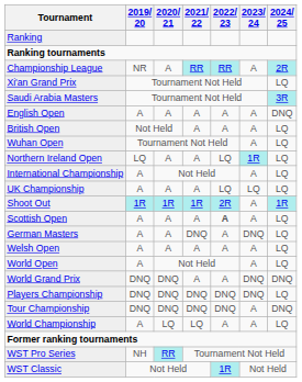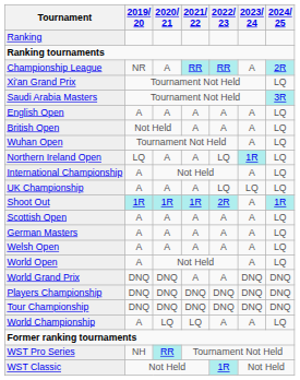 <table class="wikitable" style="font-size:85%;">
 <tr>
 <th>Tournament</th>
 <th><a href='#'>2019/<br>20</a></th>
 <th><a href='#'>2020/<br>21</a></th>
 <th><a href='#'>2021/<br>22</a></th>
 <th><a href='#'>2022/<br>23</a></th>
 <th><a href='#'>2023/<br>24</a></th>
 <th><a href='#'>2024/<br>25</a></th>
 </tr>
 <tr>
 <td style="background:#EFEFEF;"><a href='#'>Ranking</a></td>
 <td align="center"></td>
 <td align="center"></td>
 <td align="center"></td>
 <td align="center"></td>
 <td align="center"></td>
 <td align="center"></td>
 </tr>
 <tr>
 <td colspan="10"><strong>Ranking tournaments</strong></td>
 </tr>
 <tr>
 <td style="background:#EFEFEF;"><a href='#'>Championship League</a></td>
 <td align="center" style="color:#555555;">NR</td>
 <td align="center" style="color:#555555;">A</td>
 <td align="center" style="background:#afeeee;"><a href='#'>RR</a></td>
 <td align="center" style="background:#afeeee;"><a href='#'>RR</a></td>
 <td align="center" style="color:#555555;">A</td>
 <td align="center" style="background:#afeeee;"><a href='#'>2R</a></td>
 </tr>
 <tr>
 <td style="background:#EFEFEF;"><a href='#'>Xi'an Grand Prix</a></td>
 <td align="center" colspan="5" style="color:#555555;">Tournament Not Held</td>
 <td align="center" style="color:#555555;">LQ</td>
 </tr>
 <tr>
 <td style="background:#EFEFEF;"><a href='#'>Saudi Arabia Masters</a></td>
 <td align="center" colspan="5" style="color:#555555;">Tournament Not Held</td>
 <td align="center" style="background:#afeeee;"><a href='#'>3R</a></td>
 </tr>
 <tr>
 <td style="background:#EFEFEF;"><a href='#'>English Open</a></td>
 <td align="center" style="color:#555555;">A</td>
 <td align="center" style="color:#555555;">A</td>
 <td align="center" style="color:#555555;">A</td>
 <td align="center" style="color:#555555;">A</td>
 <td align="center" style="color:#555555;">A</td>
-<td align="center" style="color:#555555;">DNQ</td>
+<td align="center" style="color:#555555;">LQ</td>
 </tr>
 <tr>
 <td style="background:#EFEFEF;"><a href='#'>British Open</a></td>
 <td align="center" colspan="2" style="color:#555555;">Not Held</td>
 <td align="center" style="color:#555555;">A</td>
 <td align="center" style="color:#555555;">A</td>
 <td align="center" style="color:#555555;">A</td>
 <td align="center" style="color:#555555;">LQ</td>
 </tr>
 <tr>
 <td style="background:#EFEFEF;"><a href='#'>Wuhan Open</a></td>
 <td align="center" colspan="4" style="color:#555555;">Tournament Not Held</td>
 <td align="center" style="color:#555555;">A</td>
 <td align="center" style="color:#555555;">LQ</td>
 </tr>
 <tr>
 <td style="background:#EFEFEF;"><a href='#'>Northern Ireland Open</a></td>
 <td align="center" style="color:#555555;">LQ</td>
 <td align="center" style="color:#555555;">A</td>
 <td align="center" style="color:#555555;">A</td>
 <td align="center" style="color:#555555;">LQ</td>
 <td align="center" style="background:#afeeee;"><a href='#'>1R</a></td>
 <td align="center" style="color:#555555;">LQ</td>
 </tr>
 <tr>
 <td style="background:#EFEFEF;"><a href='#'>International Championship</a></td>
 <td align="center" style="color:#555555;">A</td>
 <td align="center" colspan="3" style="color:#555555;">Not Held</td>
 <td align="center" style="color:#555555;">A</td>
 <td align="center" style="color:#555555;">LQ</td>
 </tr>
 <tr>
 <td style="background:#EFEFEF;"><a href='#'>UK Championship</a></td>
 <td align="center" style="color:#555555;">A</td>
 <td align="center" style="color:#555555;">A</td>
 <td align="center" style="color:#555555;">A</td>
 <td align="center" style="color:#555555;">LQ</td>
 <td align="center" style="color:#555555;">LQ</td>
 <td align="center" style="color:#555555;">LQ</td>
 </tr>
 <tr>
 <td style="background:#EFEFEF;"><a href='#'>Shoot Out</a></td>
 <td align="center" style="background:#afeeee;"><a href='#'>1R</a></td>
 <td align="center" style="background:#afeeee;"><a href='#'>1R</a></td>
 <td align="center" style="background:#afeeee;"><a href='#'>1R</a></td>
 <td align="center" style="background:#afeeee;"><a href='#'>2R</a></td>
 <td align="center" style="color:#555555;">A</td>
 <td align="center" style="background:#afeeee;"><a href='#'>1R</a></td>
 </tr>
 <tr>
 <td style="background:#EFEFEF;"><a href='#'>Scottish Open</a></td>
 <td align="center" style="color:#555555;">A</td>
 <td align="center" style="color:#555555;">A</td>
 <td align="center" style="color:#555555;">A</td>
-<td align="center" style="color:#555555;"><strong>A</strong></td>
+<td align="center" style="color:#555555;">A</td>
 <td align="center" style="color:#555555;">A</td>
 <td align="center" style="color:#555555;">LQ</td>
 </tr>
 <tr>
 <td style="background:#EFEFEF;"><a href='#'>German Masters</a></td>
 <td align="center" style="color:#555555;">A</td>
 <td align="center" style="color:#555555;">A</td>
-<td align="center" style="color:#555555;">DNQ</td>
 <td align="center" style="color:#555555;">A</td>
-<td align="center" style="color:#555555;">DNQ</td>
+<td align="center" style="color:#555555;">A</td>
+<td align="center" style="color:#555555;">A</td>
 <td align="center" style="color:#555555;">LQ</td>
 </tr>
 <tr>
 <td style="background:#EFEFEF;"><a href='#'>Welsh Open</a></td>
 <td align="center" style="color:#555555;">A</td>
 <td align="center" style="color:#555555;">A</td>
 <td align="center" style="color:#555555;">A</td>
 <td align="center" style="color:#555555;">A</td>
 <td align="center" style="color:#555555;">A</td>
 <td align="center" style="color:#555555;">LQ</td>
 </tr>
 <tr>
 <td style="background:#EFEFEF;"><a href='#'>World Open</a></td>
 <td align="center" style="color:#555555;">A</td>
 <td align="center" colspan="3" style="color:#555555;">Not Held</td>
 <td align="center" style="color:#555555;">A</td>
 <td align="center" style="color:#555555;">LQ</td>
 </tr>
 <tr>
 <td style="background:#EFEFEF;"><a href='#'>World Grand Prix</a></td>
 <td align="center" style="color:#555555;">DNQ</td>
 <td align="center" style="color:#555555;">DNQ</td>
 <td align="center" style="color:#555555;">A</td>
 <td align="center" style="color:#555555;">A</td>
 <td align="center" style="color:#555555;">DNQ</td>
 <td align="center" style="color:#555555;">DNQ</td>
 </tr>
 <tr>
 <td style="background:#EFEFEF;"><a href='#'>Players Championship</a></td>
 <td align="center" style="color:#555555;">DNQ</td>
 <td align="center" style="color:#555555;">DNQ</td>
 <td align="center" style="color:#555555;">DNQ</td>
 <td align="center" style="color:#555555;">DNQ</td>
 <td align="center" style="color:#555555;">DNQ</td>
-<td align="center" style="color:#555555;">LQ</td>
+<td align="center" style="color:#555555;">DNQ</td>
 </tr>
 <tr>
 <td style="background:#EFEFEF;"><a href='#'>Tour Championship</a></td>
 <td align="center" style="color:#555555;">DNQ</td>
 <td align="center" style="color:#555555;">DNQ</td>
 <td align="center" style="color:#555555;">DNQ</td>
 <td align="center" style="color:#555555;">DNQ</td>
-<td align="center" style="color:#555555;">A</td>
+<td align="center" style="color:#555555;">DNQ</td>
 <td align="center" style="color:#555555;">DNQ</td>
 </tr>
 <tr>
 <td style="background:#EFEFEF;"><a href='#'>World Championship</a></td>
 <td align="center" style="color:#555555;">A</td>
 <td align="center" style="color:#555555;">LQ</td>
 <td align="center" style="color:#555555;">LQ</td>
 <td align="center" style="color:#555555;">A</td>
 <td align="center" style="color:#555555;">A</td>
 <td align="center" style="color:#555555;">LQ</td>
 </tr>
 <tr>
 <td colspan="10"><strong>Former ranking tournaments</strong></td>
 </tr>
 <tr>
 <td style="background:#EFEFEF;"><a href='#'>WST Pro Series</a></td>
 <td align="center" style="color:#555555;">NH</td>
 <td align="center" style="background:#afeeee;"><a href='#'>RR</a></td>
 <td align="center" colspan="10" style="color:#555555;">Tournament Not Held</td>
 </tr>
 <tr>
 <td style="background:#EFEFEF;"><a href='#'>WST Classic</a></td>
 <td align="center" colspan="3" style="color:#555555;">Not Held</td>
 <td align="center" style="background:#afeeee;"><a href='#'>1R</a></td>
 <td align="center" colspan="10" style="color:#555555;">Not Held</td>
 </tr>
 </table>
